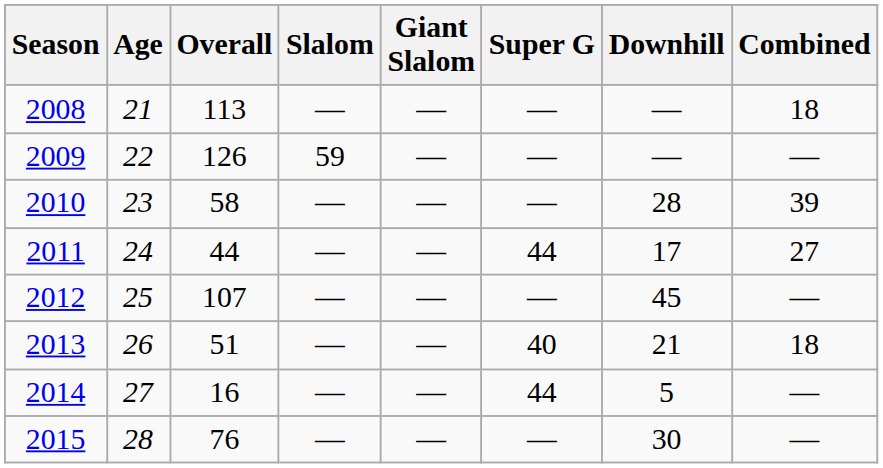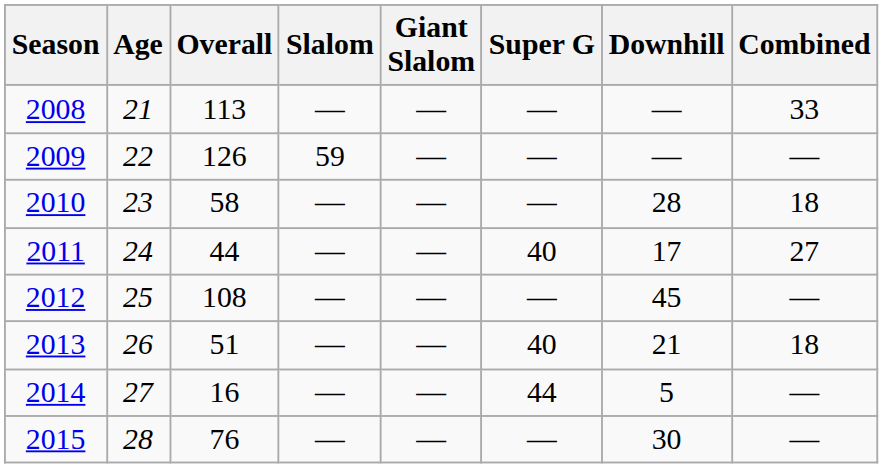 <table class=wikitable style="text-align:center">
 <tr>
 <th>Season</th>
 <th>Age</th>
 <th>Overall</th>
 <th>Slalom</th>
 <th>Giant<br>Slalom</th>
 <th>Super G</th>
 <th>Downhill</th>
 <th>Combined</th>
 </tr>
 <tr>
 <td><a href='#'>2008</a></td>
 <td><em>21</em></td>
 <td>113</td>
 <td>—</td>
 <td>—</td>
 <td>—</td>
 <td>—</td>
-<td>18</td>
+<td>33</td>
 </tr>
 <tr>
 <td><a href='#'>2009</a></td>
 <td><em>22</em></td>
 <td>126</td>
 <td>59</td>
 <td>—</td>
 <td>—</td>
 <td>—</td>
 <td>—</td>
 </tr>
 <tr>
 <td><a href='#'>2010</a></td>
 <td><em>23</em></td>
 <td>58</td>
 <td>—</td>
 <td>—</td>
 <td>—</td>
 <td>28</td>
-<td>39</td>
+<td>18</td>
 </tr>
 <tr>
 <td><a href='#'>2011</a></td>
 <td><em>24</em></td>
 <td>44</td>
 <td>—</td>
 <td>—</td>
-<td>44</td>
+<td>40</td>
 <td>17</td>
 <td>27</td>
 </tr>
 <tr>
 <td><a href='#'>2012</a></td>
 <td><em>25</em></td>
-<td>107</td>
+<td>108</td>
 <td>—</td>
 <td>—</td>
 <td>—</td>
 <td>45</td>
 <td>—</td>
 </tr>
 <tr>
 <td><a href='#'>2013</a></td>
 <td><em>26</em></td>
 <td>51</td>
 <td>—</td>
 <td>—</td>
 <td>40</td>
 <td>21</td>
 <td>18</td>
 </tr>
 <tr>
 <td><a href='#'>2014</a></td>
 <td><em>27</em></td>
 <td>16</td>
 <td>—</td>
 <td>—</td>
 <td>44</td>
 <td>5</td>
 <td>—</td>
 </tr>
 <tr>
 <td><a href='#'>2015</a></td>
 <td><em>28</em></td>
 <td>76</td>
 <td>—</td>
 <td>—</td>
 <td>—</td>
 <td>30</td>
 <td>—</td>
 </tr>
 </table>
